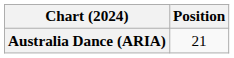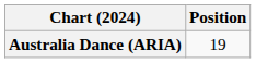 <table class="wikitable plainrowheaders" style="text-align:center;">
 <tr>
 <th>Chart (2024)</th>
 <th>Position</th>
 </tr>
 <tr>
 <th scope="row">Australia Dance (ARIA)</th>
-<td>21</td>
+<td>19</td>
 </tr>
 </table>
